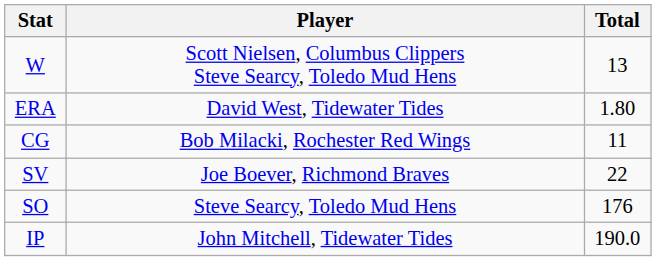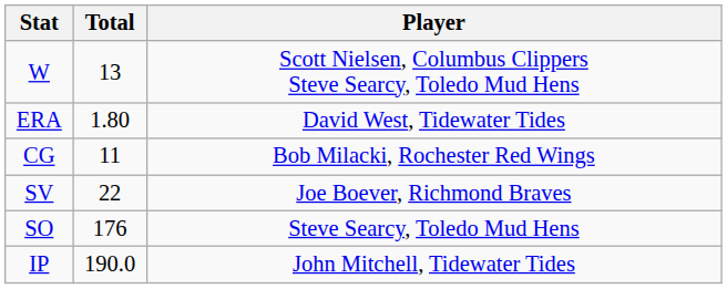 <table class="wikitable" width="40%" style="text-align:center;">
 <tr>
 <th width="5%">Stat</th>
+<th width="5%">Total</th>
 <th width="60%">Player</th>
-<th width="5%">Total</th>
 </tr>
 <tr>
 <td><a href='#'>W</a></td>
+<td>13</td>
 <td><a href='#'>Scott Nielsen</a>, <a href='#'>Columbus Clippers</a> <br> <a href='#'>Steve Searcy</a>, <a href='#'>Toledo Mud Hens</a></td>
-<td>13</td>
 </tr>
 <tr>
 <td><a href='#'>ERA</a></td>
+<td>1.80</td>
 <td><a href='#'>David West</a>, <a href='#'>Tidewater Tides</a></td>
-<td>1.80</td>
 </tr>
 <tr>
 <td><a href='#'>CG</a></td>
+<td>11</td>
 <td><a href='#'>Bob Milacki</a>, <a href='#'>Rochester Red Wings</a></td>
-<td>11</td>
 </tr>
 <tr>
 <td><a href='#'>SV</a></td>
+<td>22</td>
 <td><a href='#'>Joe Boever</a>, <a href='#'>Richmond Braves</a></td>
-<td>22</td>
 </tr>
 <tr>
 <td><a href='#'>SO</a></td>
+<td>176</td>
 <td><a href='#'>Steve Searcy</a>, <a href='#'>Toledo Mud Hens</a></td>
-<td>176</td>
 </tr>
 <tr>
 <td><a href='#'>IP</a></td>
+<td>190.0</td>
 <td><a href='#'>John Mitchell</a>, <a href='#'>Tidewater Tides</a></td>
-<td>190.0</td>
 </tr>
 </table>
